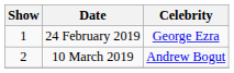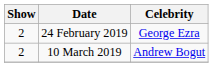 <table class="wikitable" style="text-align:center">
 <tr>
 <th>Show</th>
 <th>Date</th>
 <th>Celebrity</th>
 </tr>
 <tr>
-<td>1</td>
+<td>2</td>
 <td>24 February 2019</td>
 <td><a href='#'>George Ezra</a></td>
 </tr>
 <tr>
 <td>2</td>
 <td>10 March 2019</td>
 <td><a href='#'>Andrew Bogut</a></td>
 </tr>
 <tr>
 </tr>
 </table>
